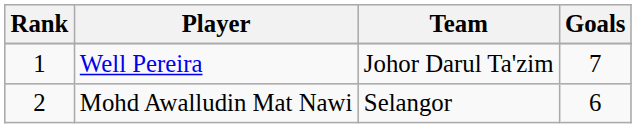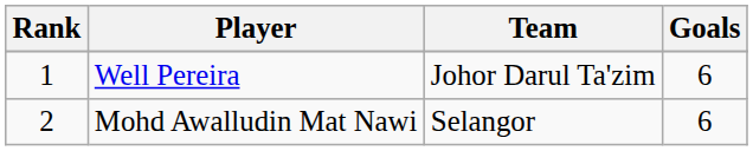 <table class="wikitable">
 <tr>
 <th>Rank</th>
 <th>Player</th>
 <th>Team</th>
 <th>Goals</th>
 </tr>
 <tr>
 </tr>
 <tr>
 <td align="center">1</td>
 <td> <a href='#'>Well Pereira</a></td>
 <td>Johor Darul Ta'zim</td>
-<td align="center">7</td>
+<td align="center">6</td>
 </tr>
 <tr>
 <td align="center">2</td>
 <td>  Mohd Awalludin Mat Nawi</td>
 <td>Selangor</td>
 <td align="center">6</td>
 </tr>
 </table>
